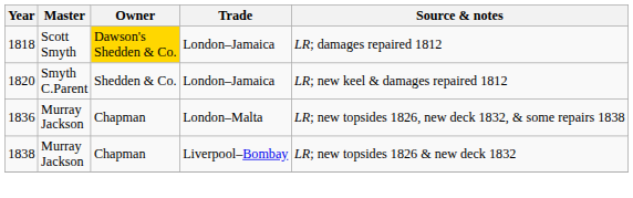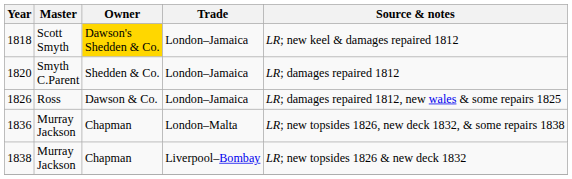 <table class=" wikitable">
 <tr>
 <th>Year</th>
 <th>Master</th>
 <th>Owner</th>
 <th>Trade</th>
 <th>Source & notes</th>
 </tr>
 <tr>
 <td>1818</td>
 <td>Scott<br>Smyth</td>
 <td style="background: gold;">Dawson's<br>Shedden & Co.</td>
 <td>London–Jamaica</td>
-<td><em>LR</em>; damages repaired 1812</td>
+<td><em>LR</em>; new keel & damages repaired 1812</td>
 </tr>
 <tr>
 <td>1820</td>
 <td>Smyth<br>C.Parent</td>
 <td>Shedden & Co.</td>
 <td>London–Jamaica</td>
-<td><em>LR</em>; new keel & damages repaired 1812</td>
+<td><em>LR</em>; damages repaired 1812</td>
+</tr>
+<tr>
+<td>1826</td>
+<td>Ross</td>
+<td>Dawson & Co.</td>
+<td>London–Jamaica</td>
+<td><em>LR</em>; damages repaired 1812, new <a href='#'>wales</a> & some repairs 1825</td>
 </tr>
 <tr>
 <td>1836</td>
 <td>Murray<br>Jackson</td>
 <td>Chapman</td>
 <td>London–Malta</td>
 <td><em>LR</em>; new topsides 1826, new deck 1832, & some repairs 1838</td>
 </tr>
 <tr>
 <td>1838</td>
 <td>Murray<br>Jackson</td>
 <td>Chapman</td>
 <td>Liverpool–<a href='#'>Bombay</a></td>
 <td><em>LR</em>; new topsides 1826 & new deck 1832</td>
 </tr>
 <tr>
 </tr>
 </table>
